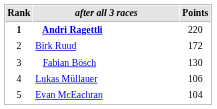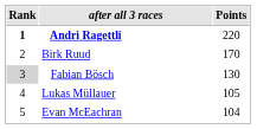 <table cellspacing="1" cellpadding="3" style="border:1px solid #aaa; font-size:86%;">
 <tr style="background:#e4e4e4;">
 <th style="border-bottom:1px solid #aaa; width:10px;">Rank</th>
 <th style="border-bottom:1px solid #aaa; width:200px;"><em>after all 3 races</em></th>
 <th style="border-bottom:1px solid #aaa; width:20px;">Points</th>
 </tr>
 <tr>
 <td align=center><strong>1</strong></td>
 <td><strong>   <a href='#'>Andri Ragettli</a></strong></td>
 <td align=center>220</td>
 </tr>
 <tr>
 <td align=center>2</td>
 <td> <a href='#'>Birk Ruud</a></td>
-<td align=center>172</td>
+<td align=center>170</td>
 </tr>
 <tr>
-<td align=center>3</td>
+<td align=center style="background: lightgrey;">3</td>
 <td>   <a href='#'>Fabian Bösch</a></td>
 <td align=center>130</td>
 </tr>
 <tr>
 <td align=center>4</td>
 <td> <a href='#'>Lukas Müllauer</a></td>
-<td align=center>106</td>
+<td align=center>105</td>
 </tr>
 <tr>
 <td align=center>5</td>
 <td> <a href='#'>Evan McEachran</a></td>
 <td align=center>104</td>
 </tr>
 </table>
